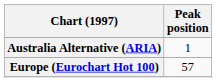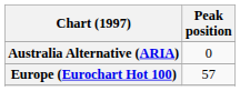 <table class="wikitable sortable plainrowheaders" style="text-align:center">
 <tr>
 <th>Chart (1997)</th>
 <th>Peak<br>position</th>
 </tr>
 <tr>
 </tr>
 <tr>
 <th scope="row">Australia Alternative (<a href='#'>ARIA</a>)</th>
-<td>1</td>
+<td>0</td>
 </tr>
 <tr>
 </tr>
 <tr>
 </tr>
 <tr>
 <th scope="row">Europe (<a href='#'>Eurochart Hot 100</a>)</th>
 <td>57</td>
 </tr>
 <tr>
 </tr>
 <tr>
 </tr>
 <tr>
 </tr>
 <tr>
 </tr>
 <tr>
 </tr>
 <tr>
 </tr>
 </table>
